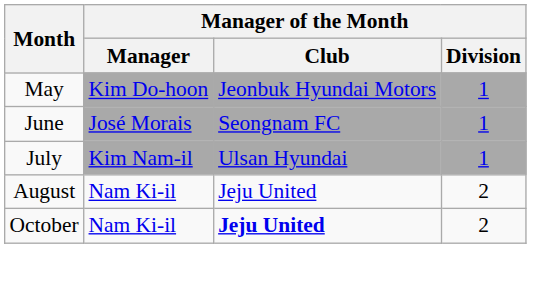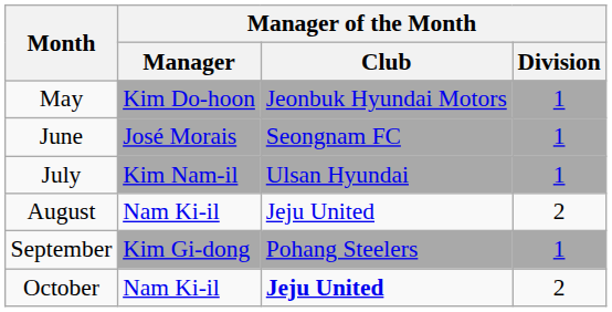 <table class="wikitable">
 <tr>
 <th rowspan="2">Month</th>
 <th colspan="3">Manager of the Month</th>
 </tr>
 <tr>
 <th>Manager</th>
 <th>Club</th>
 <th>Division</th>
 </tr>
 <tr>
 <td align=center>May</td>
 <td bgcolor="darkgray"> <a href='#'>Kim Do-hoon</a></td>
 <td bgcolor="darkgray"><a href='#'>Jeonbuk Hyundai Motors</a></td>
 <td bgcolor="darkgray" align="center"><a href='#'>1</a></td>
 </tr>
 <tr>
 <td align=center>June</td>
 <td bgcolor="darkgray"> <a href='#'>José Morais</a></td>
 <td bgcolor="darkgray"><a href='#'>Seongnam FC</a></td>
 <td bgcolor="darkgray" align="center"><a href='#'>1</a></td>
 </tr>
 <tr>
 <td align=center>July</td>
 <td bgcolor="darkgray"> <a href='#'>Kim Nam-il</a></td>
 <td bgcolor="darkgray"><a href='#'>Ulsan Hyundai</a></td>
 <td bgcolor="darkgray" align="center"><a href='#'>1</a></td>
 </tr>
 <tr>
 <td align=center>August</td>
 <td> <a href='#'>Nam Ki-il</a></td>
 <td><a href='#'>Jeju United</a></td>
 <td align="center">2</td>
 </tr>
 <tr>
+<td align=center>September</td>
+<td bgcolor="darkgray"> <a href='#'>Kim Gi-dong</a></td>
+<td bgcolor="darkgray"><a href='#'>Pohang Steelers</a></td>
+<td bgcolor="darkgray" align="center"><a href='#'>1</a></td>
+</tr>
+<tr>
 <td align=center>October</td>
 <td> <a href='#'>Nam Ki-il</a></td>
 <td><strong><a href='#'>Jeju United</a></strong></td>
 <td align="center">2</td>
 </tr>
 </table>
